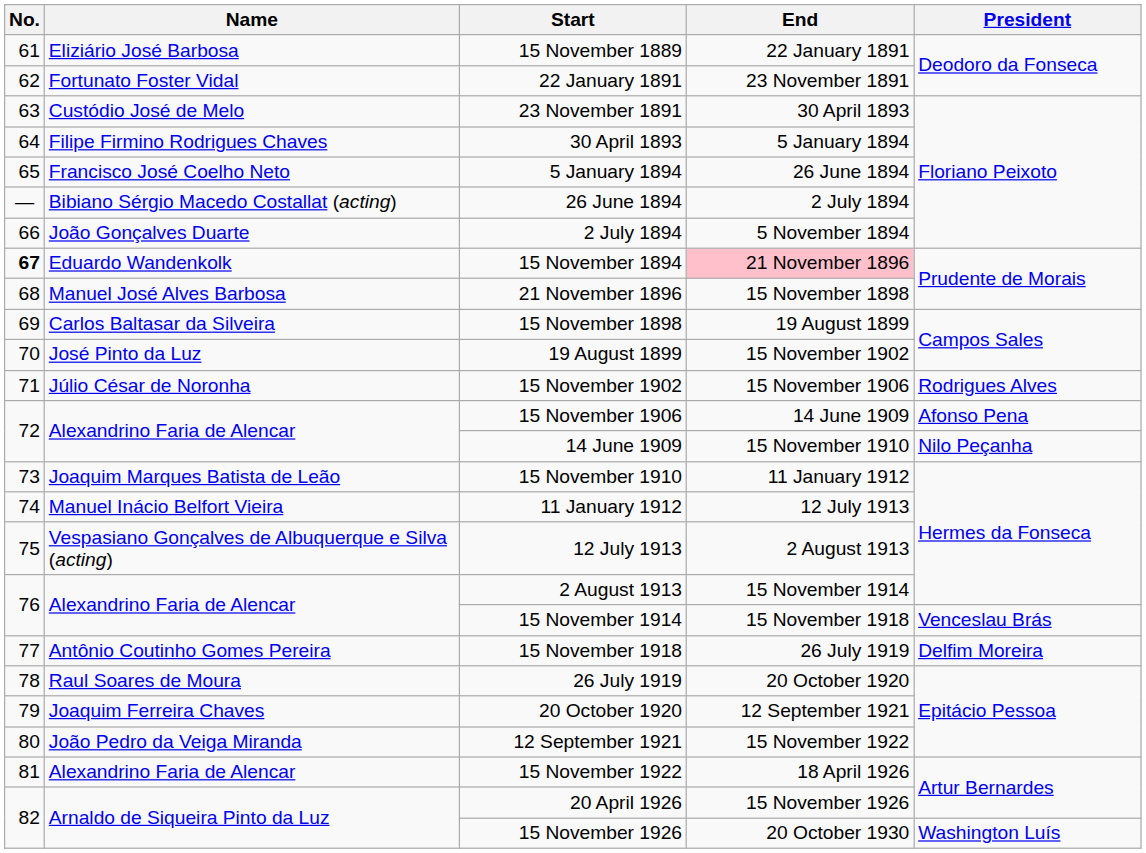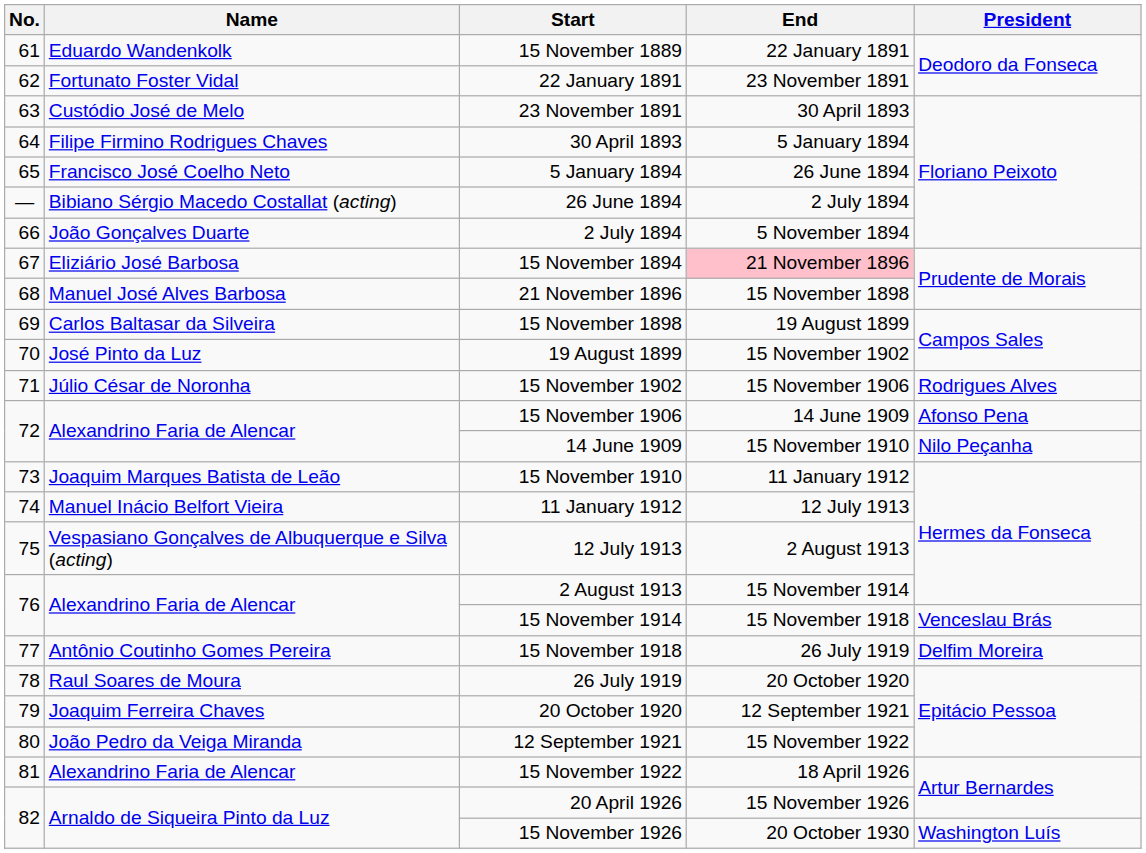 <table class="wikitable" width="75%">
 <tr>
 <th width="3%">No.</th>
 <th>Name</th>
 <th width="20%">Start</th>
 <th width="20%">End</th>
 <th width="20%"><a href='#'>President</a></th>
 </tr>
 <tr>
 <td align="right">61</td>
-<td><a href='#'>Eliziário José Barbosa</a></td>
+<td><a href='#'>Eduardo Wandenkolk</a></td>
 <td align="right">15 November 1889</td>
 <td align="right">22 January 1891</td>
 <td rowspan="2"><a href='#'>Deodoro da Fonseca</a></td>
 </tr>
 <tr>
 <td align="right">62</td>
 <td><a href='#'>Fortunato Foster Vidal</a></td>
 <td align="right">22 January 1891</td>
 <td align="right">23 November 1891</td>
 </tr>
 <tr>
 <td align="right">63</td>
 <td><a href='#'>Custódio José de Melo</a></td>
 <td align="right">23 November 1891</td>
 <td align="right">30 April 1893</td>
 <td rowspan="5"><a href='#'>Floriano Peixoto</a></td>
 </tr>
 <tr>
 <td align="right">64</td>
 <td><a href='#'>Filipe Firmino Rodrigues Chaves</a></td>
 <td align="right">30 April 1893</td>
 <td align="right">5 January 1894</td>
 </tr>
 <tr>
 <td align="right">65</td>
 <td><a href='#'>Francisco José Coelho Neto</a></td>
 <td align="right">5 January 1894</td>
 <td align="right">26 June 1894</td>
 </tr>
 <tr>
 <td align="center">—</td>
 <td><a href='#'>Bibiano Sérgio Macedo Costallat</a> (<em>acting</em>)</td>
 <td align="right">26 June 1894</td>
 <td align="right">2 July 1894</td>
 </tr>
 <tr>
 <td align="right">66</td>
 <td><a href='#'>João Gonçalves Duarte</a></td>
 <td align="right">2 July 1894</td>
 <td align="right">5 November 1894</td>
 </tr>
 <tr>
-<td align="right"><strong>67</strong></td>
-<td><a href='#'>Eduardo Wandenkolk</a></td>
+<td align="right">67</td>
+<td><a href='#'>Eliziário José Barbosa</a></td>
 <td align="right">15 November 1894</td>
 <td align="right" style="background: pink;">21 November 1896</td>
 <td rowspan="2"><a href='#'>Prudente de Morais</a></td>
 </tr>
 <tr>
 <td align="right">68</td>
 <td><a href='#'>Manuel José Alves Barbosa</a></td>
 <td align="right">21 November 1896</td>
 <td align="right">15 November 1898</td>
 </tr>
 <tr>
 <td align="right">69</td>
 <td><a href='#'>Carlos Baltasar da Silveira</a></td>
 <td align="right">15 November 1898</td>
 <td align="right">19 August 1899</td>
 <td rowspan="2"><a href='#'>Campos Sales</a></td>
 </tr>
 <tr>
 <td align="right">70</td>
 <td><a href='#'>José Pinto da Luz</a></td>
 <td align="right">19 August 1899</td>
 <td align="right">15 November 1902</td>
 </tr>
 <tr>
 <td align="right">71</td>
 <td><a href='#'>Júlio César de Noronha</a></td>
 <td align="right">15 November 1902</td>
 <td align="right">15 November 1906</td>
 <td><a href='#'>Rodrigues Alves</a></td>
 </tr>
 <tr>
 <td rowspan="2" align="right">72</td>
 <td rowspan="2"><a href='#'>Alexandrino Faria de Alencar</a></td>
 <td align="right">15 November 1906</td>
 <td align="right">14 June 1909</td>
 <td><a href='#'>Afonso Pena</a></td>
 </tr>
 <tr>
 <td align="right">14 June 1909</td>
 <td align="right">15 November 1910</td>
 <td><a href='#'>Nilo Peçanha</a></td>
 </tr>
 <tr>
 <td align="right">73</td>
 <td><a href='#'>Joaquim Marques Batista de Leão</a></td>
 <td align="right">15 November 1910</td>
 <td align="right">11 January 1912</td>
 <td rowspan="4"><a href='#'>Hermes da Fonseca</a></td>
 </tr>
 <tr>
 <td align="right">74</td>
 <td><a href='#'>Manuel Inácio Belfort Vieira</a></td>
 <td align="right">11 January 1912</td>
 <td align="right">12 July 1913</td>
 </tr>
 <tr>
 <td align="right">75</td>
 <td><a href='#'>Vespasiano Gonçalves de Albuquerque e Silva</a> (<em>acting</em>)</td>
 <td align="right">12 July 1913</td>
 <td align="right">2 August 1913</td>
 </tr>
 <tr>
 <td rowspan="2" align="right">76</td>
 <td rowspan="2"><a href='#'>Alexandrino Faria de Alencar</a></td>
 <td align="right">2 August 1913</td>
 <td align="right">15 November 1914</td>
 </tr>
 <tr>
 <td align="right">15 November 1914</td>
 <td align="right">15 November 1918</td>
 <td><a href='#'>Venceslau Brás</a></td>
 </tr>
 <tr>
 <td align="right">77</td>
 <td><a href='#'>Antônio Coutinho Gomes Pereira</a></td>
 <td align="right">15 November 1918</td>
 <td align="right">26 July 1919</td>
 <td><a href='#'>Delfim Moreira</a></td>
 </tr>
 <tr>
 <td align="right">78</td>
 <td><a href='#'>Raul Soares de Moura</a></td>
 <td align="right">26 July 1919</td>
 <td align="right">20 October 1920</td>
 <td rowspan="3"><a href='#'>Epitácio Pessoa</a></td>
 </tr>
 <tr>
 <td align="right">79</td>
 <td><a href='#'>Joaquim Ferreira Chaves</a></td>
 <td align="right">20 October 1920</td>
 <td align="right">12 September 1921</td>
 </tr>
 <tr>
 <td align="right">80</td>
 <td><a href='#'>João Pedro da Veiga Miranda</a></td>
 <td align="right">12 September 1921</td>
 <td align="right">15 November 1922</td>
 </tr>
 <tr>
 <td align="right">81</td>
 <td><a href='#'>Alexandrino Faria de Alencar</a></td>
 <td align="right">15 November 1922</td>
 <td align="right">18 April 1926</td>
 <td rowspan="2"><a href='#'>Artur Bernardes</a></td>
 </tr>
 <tr>
 <td rowspan="2" align="right">82</td>
 <td rowspan="2"><a href='#'>Arnaldo de Siqueira Pinto da Luz</a></td>
 <td align="right">20 April 1926</td>
 <td align="right">15 November 1926</td>
 </tr>
 <tr>
 <td align="right">15 November 1926</td>
 <td align="right">20 October 1930</td>
 <td><a href='#'>Washington Luís</a></td>
 </tr>
 </table>
